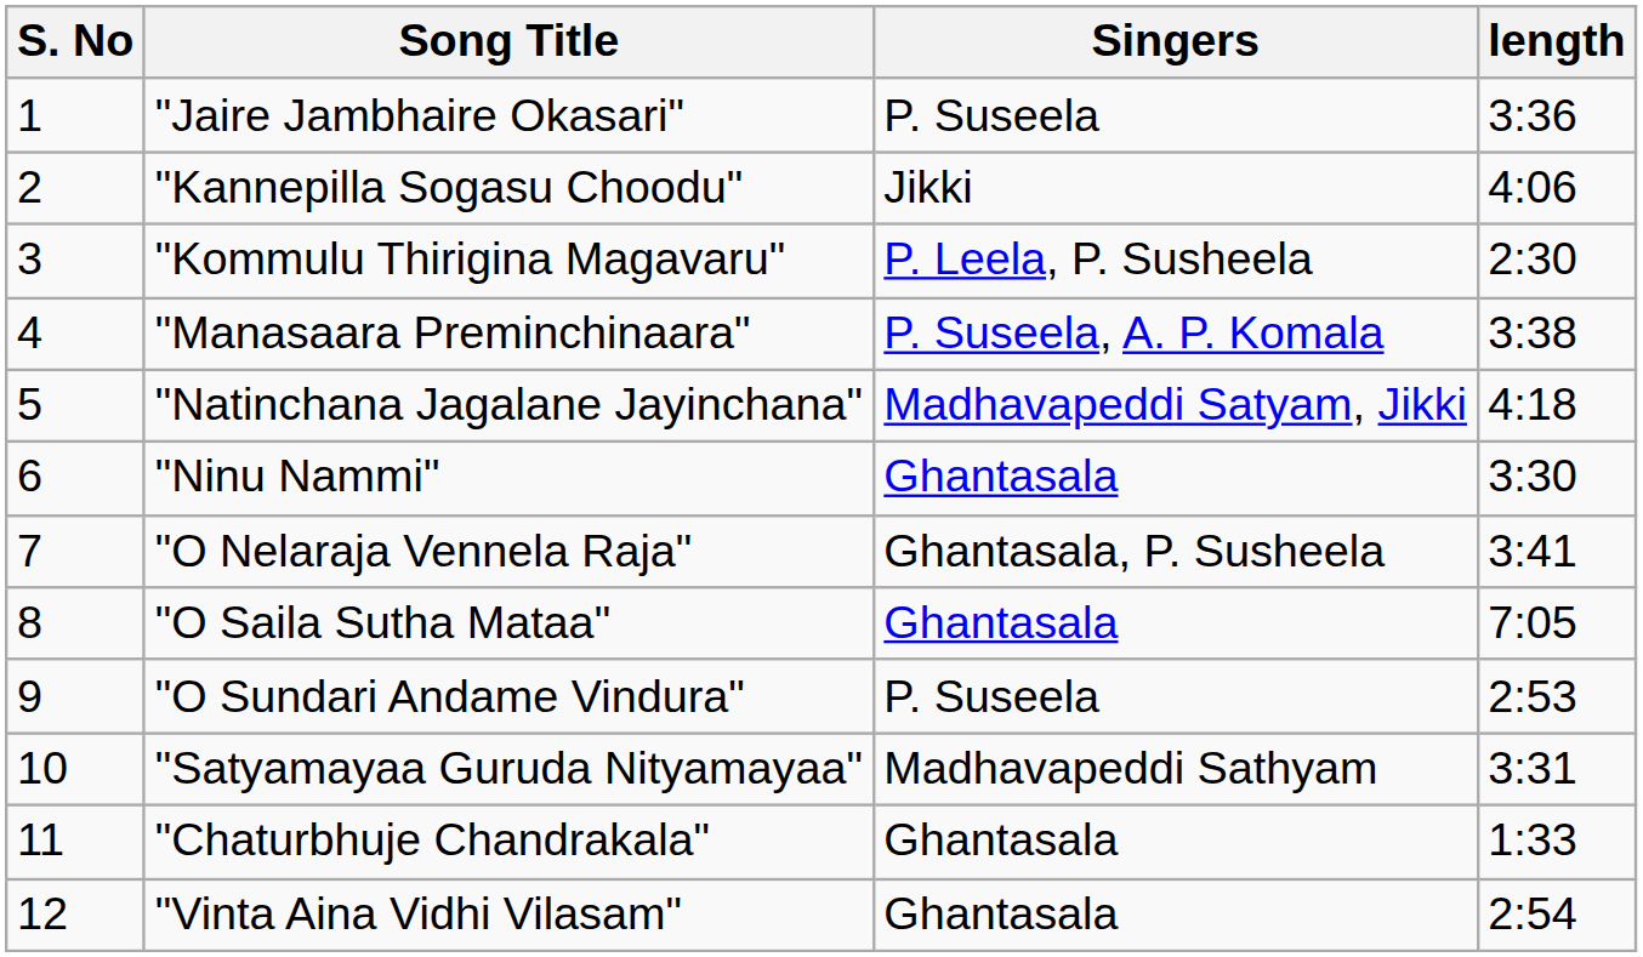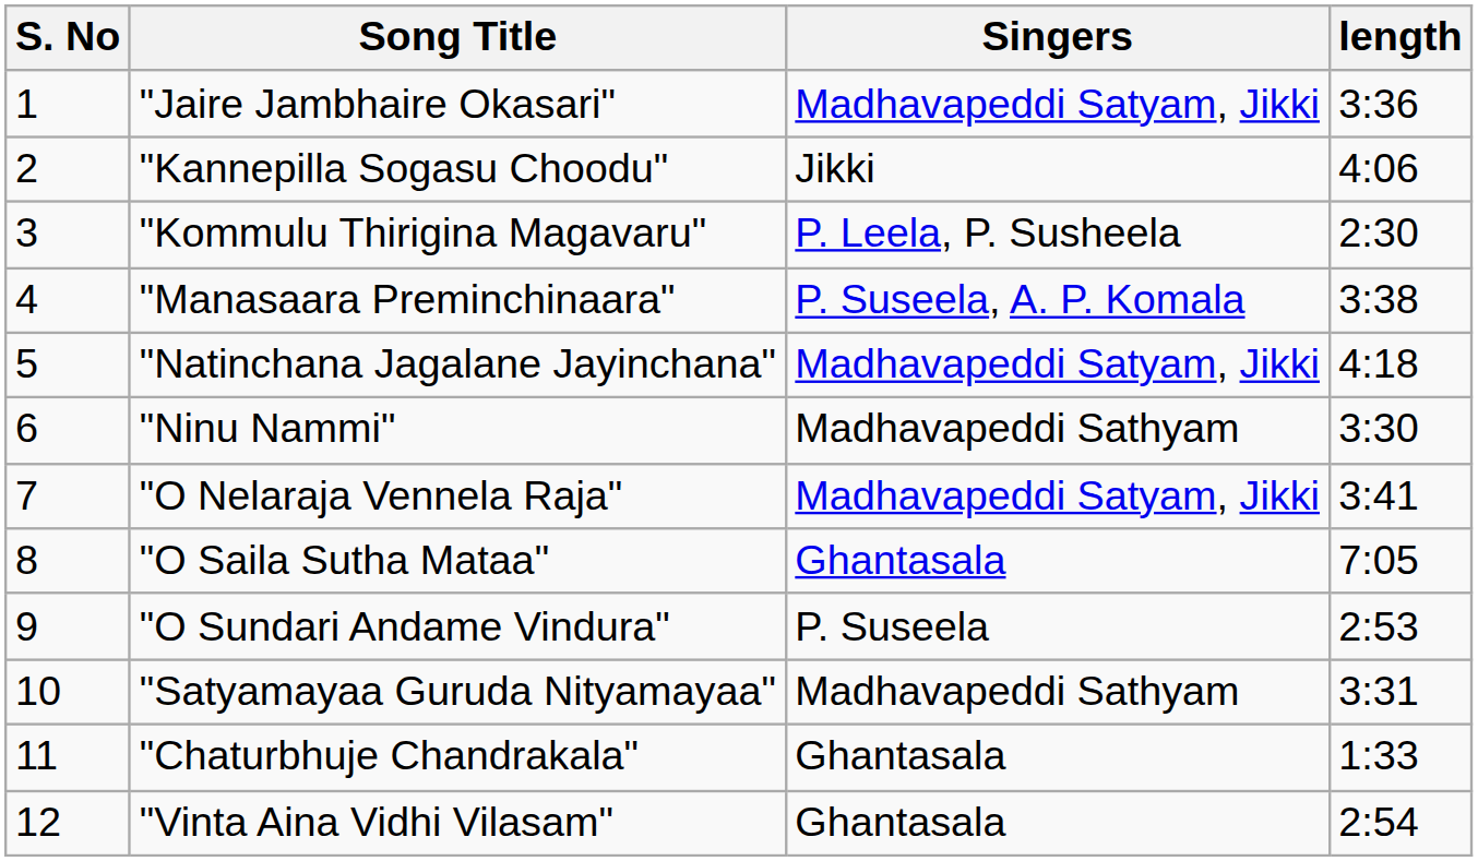 <table class="wikitable">
 <tr>
 <th>S. No</th>
 <th>Song Title</th>
 <th>Singers</th>
 <th>length</th>
 </tr>
 <tr>
 <td>1</td>
 <td>"Jaire Jambhaire Okasari"</td>
-<td>P. Suseela</td>
+<td><a href='#'>Madhavapeddi Satyam</a>, <a href='#'>Jikki</a></td>
 <td>3:36</td>
 </tr>
 <tr>
 <td>2</td>
 <td>"Kannepilla Sogasu Choodu"</td>
 <td>Jikki</td>
 <td>4:06</td>
 </tr>
 <tr>
 <td>3</td>
 <td>"Kommulu Thirigina Magavaru"</td>
 <td><a href='#'>P. Leela</a>, P. Susheela</td>
 <td>2:30</td>
 </tr>
 <tr>
 <td>4</td>
 <td>"Manasaara Preminchinaara"</td>
 <td><a href='#'>P. Suseela</a>, <a href='#'>A. P. Komala</a></td>
 <td>3:38</td>
 </tr>
 <tr>
 <td>5</td>
 <td>"Natinchana Jagalane Jayinchana"</td>
 <td><a href='#'>Madhavapeddi Satyam</a>, <a href='#'>Jikki</a></td>
 <td>4:18</td>
 </tr>
 <tr>
 <td>6</td>
 <td>"Ninu Nammi"</td>
-<td><a href='#'>Ghantasala</a></td>
+<td>Madhavapeddi Sathyam</td>
 <td>3:30</td>
 </tr>
 <tr>
 <td>7</td>
 <td>"O Nelaraja Vennela Raja"</td>
-<td>Ghantasala, P. Susheela</td>
+<td><a href='#'>Madhavapeddi Satyam</a>, <a href='#'>Jikki</a></td>
 <td>3:41</td>
 </tr>
 <tr>
 <td>8</td>
 <td>"O Saila Sutha Mataa"</td>
 <td><a href='#'>Ghantasala</a></td>
 <td>7:05</td>
 </tr>
 <tr>
 <td>9</td>
 <td>"O Sundari Andame Vindura"</td>
 <td>P. Suseela</td>
 <td>2:53</td>
 </tr>
 <tr>
 <td>10</td>
 <td>"Satyamayaa Guruda Nityamayaa"</td>
 <td>Madhavapeddi Sathyam</td>
 <td>3:31</td>
 </tr>
 <tr>
 <td>11</td>
 <td>"Chaturbhuje Chandrakala"</td>
 <td>Ghantasala</td>
 <td>1:33</td>
 </tr>
 <tr>
 <td>12</td>
 <td>"Vinta Aina Vidhi Vilasam"</td>
 <td>Ghantasala</td>
 <td>2:54</td>
 </tr>
 </table>
